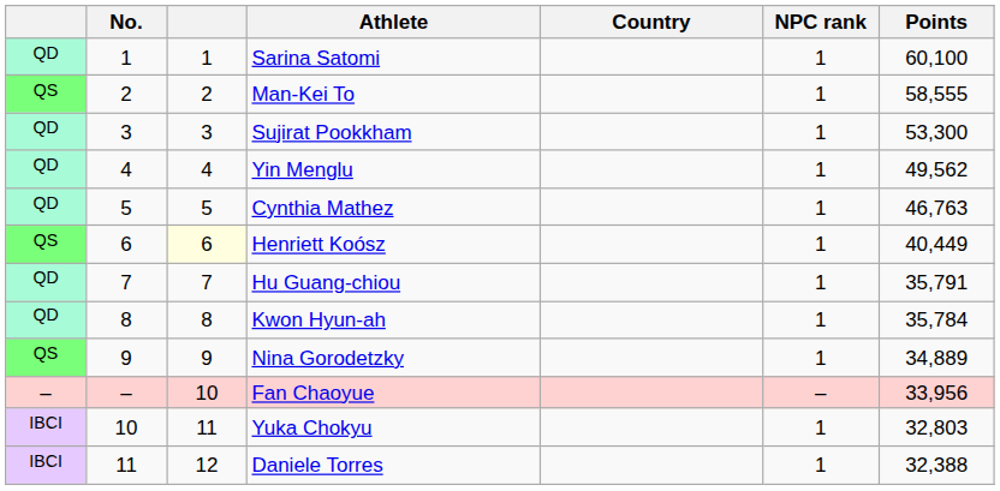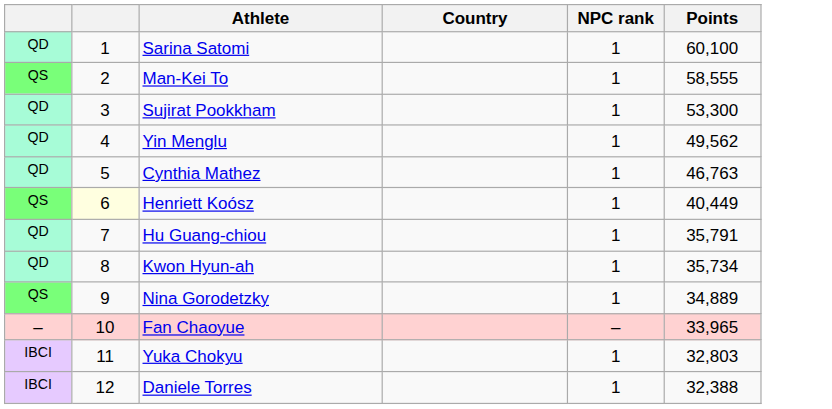 <table class="wikitable" style="font-size:90%; text-align:center">
 <tr>
 <th width="50"></th>
-<th width="50">No.</th>
 <th width="50"></th>
 <th width="200">Athlete</th>
 <th width="150">Country</th>
 <th width="75">NPC rank</th>
 <th width="75">Points</th>
 </tr>
 <tr>
 <td bgcolor="#A7FCD7"><sup>QD</sup></td>
 <td>1</td>
-<td>1</td>
 <td align="left"><a href='#'>Sarina Satomi</a></td>
 <td align="left"></td>
 <td>1</td>
 <td>60,100</td>
 </tr>
 <tr>
 <td bgcolor="#79FF79"><sup>QS</sup></td>
-<td>2</td>
 <td>2</td>
 <td align="left"><a href='#'>Man-Kei To</a></td>
 <td align="left"></td>
 <td>1</td>
 <td>58,555</td>
 </tr>
 <tr>
 <td bgcolor="#A7FCD7"><sup>QD</sup></td>
 <td>3</td>
-<td>3</td>
 <td align="left"><a href='#'>Sujirat Pookkham</a></td>
 <td align="left"></td>
 <td>1</td>
 <td>53,300</td>
 </tr>
 <tr>
 <td bgcolor="#A7FCD7"><sup>QD</sup></td>
-<td>4</td>
 <td>4</td>
 <td align="left"><a href='#'>Yin Menglu</a></td>
 <td align="left"></td>
 <td>1</td>
 <td>49,562</td>
 </tr>
 <tr>
 <td bgcolor="#A7FCD7"><sup>QD</sup></td>
 <td>5</td>
-<td>5</td>
 <td align="left"><a href='#'>Cynthia Mathez</a></td>
 <td align="left"></td>
 <td>1</td>
 <td>46,763</td>
 </tr>
 <tr>
 <td bgcolor="#79FF79"><sup>QS</sup></td>
-<td>6</td>
 <td style="background: lightyellow;">6</td>
 <td align="left"><a href='#'>Henriett Koósz</a></td>
 <td align="left"></td>
 <td>1</td>
 <td>40,449</td>
 </tr>
 <tr>
 <td bgcolor="#A7FCD7"><sup>QD</sup></td>
 <td>7</td>
-<td>7</td>
 <td align="left"><a href='#'>Hu Guang-chiou</a></td>
 <td align="left"></td>
 <td>1</td>
 <td>35,791</td>
 </tr>
 <tr>
 <td bgcolor="#A7FCD7"><sup>QD</sup></td>
 <td>8</td>
-<td>8</td>
 <td align="left"><a href='#'>Kwon Hyun-ah</a></td>
 <td align="left"></td>
 <td>1</td>
-<td>35,784</td>
+<td>35,734</td>
 </tr>
 <tr>
 <td bgcolor="#79FF79"><sup>QS</sup></td>
-<td>9</td>
 <td>9</td>
 <td align="left"><a href='#'>Nina Gorodetzky</a></td>
 <td align="left"></td>
 <td>1</td>
 <td>34,889</td>
 </tr>
 <tr bgcolor="#FFD2D2">
 <td>–</td>
-<td>–</td>
 <td>10</td>
 <td align="left"><a href='#'>Fan Chaoyue</a></td>
 <td align="left"></td>
 <td>–</td>
-<td>33,956</td>
+<td>33,965</td>
 </tr>
 <tr>
 <td bgcolor="#E6CAFF"><sup>IBCI</sup></td>
-<td>10</td>
 <td>11</td>
 <td align="left"><a href='#'>Yuka Chokyu</a></td>
 <td align="left"></td>
 <td>1</td>
 <td>32,803</td>
 </tr>
 <tr>
 <td bgcolor="#E6CAFF"><sup>IBCI</sup></td>
-<td>11</td>
 <td>12</td>
 <td align="left"><a href='#'>Daniele Torres</a></td>
 <td align="left"></td>
 <td>1</td>
 <td>32,388</td>
 </tr>
 </table>
